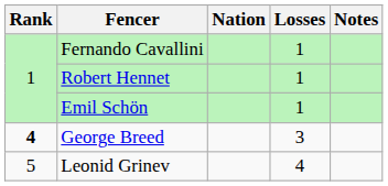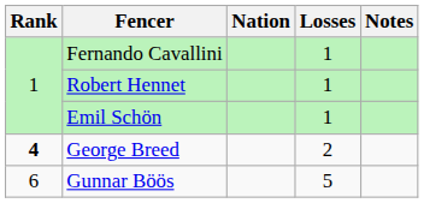 <table class="wikitable sortable" style="text-align:center">
 <tr>
 <th>Rank</th>
 <th>Fencer</th>
 <th>Nation</th>
 <th>Losses</th>
 <th>Notes</th>
 </tr>
 <tr bgcolor=bbf3bb>
 <td rowspan=3>1</td>
 <td align=left>Fernando Cavallini</td>
 <td align=left></td>
 <td>1</td>
 <td></td>
 </tr>
 <tr bgcolor=bbf3bb>
 <td align=left><a href='#'>Robert Hennet</a></td>
 <td align=left></td>
 <td>1</td>
 <td></td>
 </tr>
 <tr bgcolor=bbf3bb>
 <td align=left><a href='#'>Emil Schön</a></td>
 <td align=left></td>
 <td>1</td>
 <td></td>
 </tr>
 <tr>
 <td><strong>4</strong></td>
 <td align=left><a href='#'>George Breed</a></td>
 <td align=left></td>
-<td>3</td>
+<td>2</td>
 <td></td>
 </tr>
 <tr>
+<td>6</td>
+<td align=left><a href='#'>Gunnar Böös</a></td>
+<td align=left></td>
 <td>5</td>
-<td align=left>Leonid Grinev</td>
-<td align=left></td>
-<td>4</td>
 <td></td>
 </tr>
 </table>
